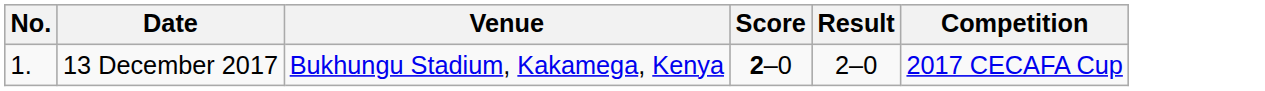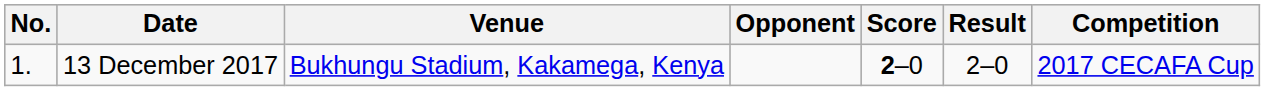 <table class="wikitable">
 <tr>
 <th>No.</th>
 <th>Date</th>
 <th>Venue</th>
+<th>Opponent</th>
 <th>Score</th>
 <th>Result</th>
 <th>Competition</th>
 </tr>
 <tr>
 <td>1.</td>
 <td>13 December 2017</td>
 <td><a href='#'>Bukhungu Stadium</a>, <a href='#'>Kakamega</a>, <a href='#'>Kenya</a></td>
+<td></td>
 <td align=center><strong>2</strong>–0</td>
 <td align=center>2–0</td>
 <td><a href='#'>2017 CECAFA Cup</a></td>
 </tr>
 </table>
